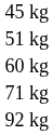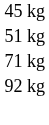 <table>
 <tr>
 <td>45 kg<br></td>
 <td></td>
 <td></td>
 <td></td>
 </tr>
 <tr>
 <td>51 kg<br></td>
-<td></td>
-<td></td>
-<td></td>
-</tr>
-<tr>
-<td>60 kg<br></td>
 <td></td>
 <td></td>
 <td></td>
 </tr>
 <tr>
 <td>71 kg<br></td>
 <td></td>
 <td></td>
 <td></td>
 </tr>
 <tr>
 <td>92 kg<br></td>
 <td></td>
 <td></td>
 <td></td>
 </tr>
 <tr>
 </tr>
 </table>
